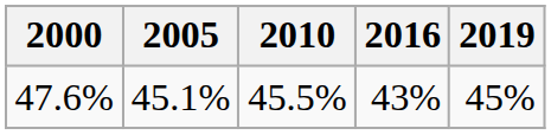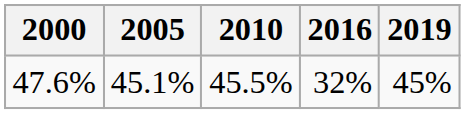 <table class="wikitable sortable">
 <tr>
 <th>2000</th>
 <th>2005</th>
 <th>2010</th>
 <th>2016</th>
 <th>2019</th>
 </tr>
 <tr>
 <td style="text-align: left">47.6%</td>
 <td style="text-align: right;">45.1%</td>
 <td style="text-align: right;">45.5%</td>
-<td style="text-align: right;">43%</td>
+<td style="text-align: right;">32%</td>
 <td style="text-align: right;">45%</td>
 </tr>
 </table>
